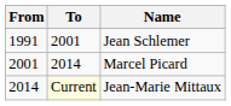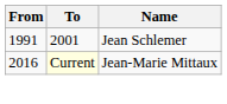 <table class="wikitable">
 <tr>
 <th>From</th>
 <th>To</th>
 <th>Name</th>
 </tr>
 <tr>
 <td>1991</td>
 <td>2001</td>
 <td>Jean Schlemer</td>
 </tr>
 <tr>
-<td>2001</td>
-<td>2014</td>
-<td>Marcel Picard</td>
-</tr>
-<tr>
-<td>2014</td>
+<td>2016</td>
 <td style="background: lightyellow;">Current</td>
 <td>Jean-Marie Mittaux</td>
 </tr>
 </table>
